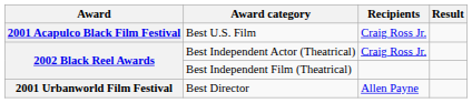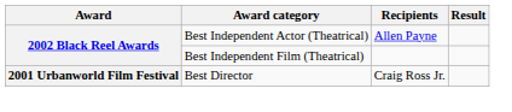 <table class="wikitable plainrowheaders sortable">
 <tr>
 <th scope="col">Award</th>
 <th scope="col">Award category</th>
 <th scope="col">Recipients</th>
 <th scope="col">Result</th>
 </tr>
 <tr>
-<th scope="row"><a href='#'>2001 Acapulco Black Film Festival</a></th>
-<td>Best U.S. Film</td>
-<td><a href='#'>Craig Ross Jr.</a></td>
-<td></td>
-</tr>
-<tr>
 <th scope="row" rowspan="2"><a href='#'>2002 Black Reel Awards</a></th>
 <td>Best Independent Actor (Theatrical)</td>
-<td><a href='#'>Craig Ross Jr.</a></td>
+<td><a href='#'>Allen Payne</a></td>
 <td></td>
 </tr>
 <tr>
 <td>Best Independent Film (Theatrical)</td>
 <td></td>
 <td></td>
 </tr>
 <tr>
 <th scope="row">2001 Urbanworld Film Festival</th>
 <td>Best Director</td>
-<td><a href='#'>Allen Payne</a></td>
+<td>Craig Ross Jr.</td>
 <td></td>
 </tr>
 </table>
